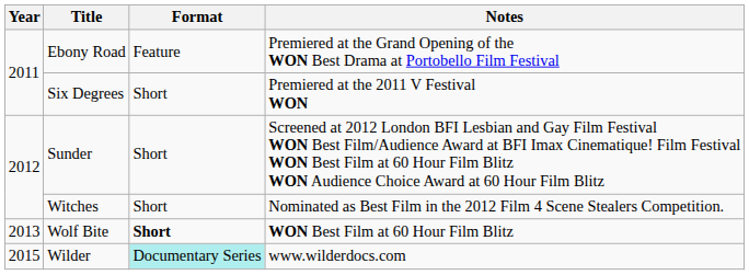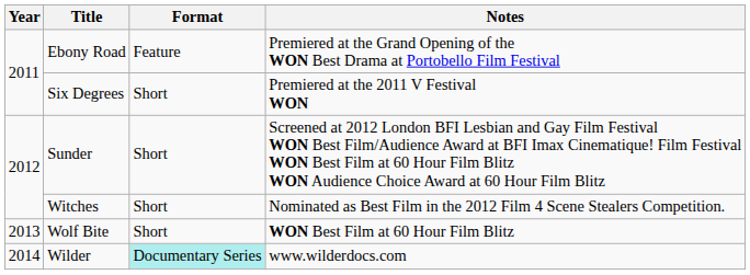 <table class="wikitable">
 <tr>
 <th>Year</th>
 <th>Title</th>
 <th>Format</th>
 <th>Notes</th>
 </tr>
 <tr>
 <td rowspan=2>2011</td>
 <td>Ebony Road</td>
 <td>Feature</td>
 <td>Premiered at the Grand Opening of the  <br><strong>WON</strong> Best Drama at <a href='#'>Portobello Film Festival</a></td>
 </tr>
 <tr>
 <td>Six Degrees</td>
 <td>Short</td>
 <td>Premiered at the 2011 V Festival<br><strong>WON</strong> </td>
 </tr>
 <tr>
 <td rowspan=2>2012</td>
 <td>Sunder</td>
 <td>Short</td>
 <td>Screened at 2012 London BFI Lesbian and Gay Film Festival <br><strong>WON</strong> Best Film/Audience Award at BFI Imax Cinematique! Film Festival <br><strong>WON</strong> Best Film at 60 Hour Film Blitz<br><strong>WON</strong> Audience Choice Award at 60 Hour Film Blitz</td>
 </tr>
 <tr>
 <td>Witches</td>
 <td>Short</td>
 <td>Nominated as Best Film in the 2012 Film 4 Scene Stealers Competition.</td>
 </tr>
 <tr>
 <td rowspan=1>2013</td>
 <td>Wolf Bite</td>
-<td><strong>Short</strong></td>
+<td>Short</td>
 <td><strong>WON</strong> Best Film at 60 Hour Film Blitz</td>
 </tr>
 <tr>
-<td rowspan=1>2015</td>
+<td rowspan=1>2014</td>
 <td>Wilder</td>
 <td style="background: paleturquoise;">Documentary Series</td>
 <td>www.wilderdocs.com</td>
 </tr>
 </table>
